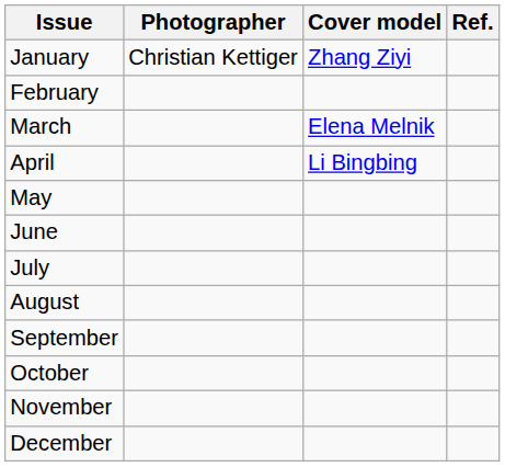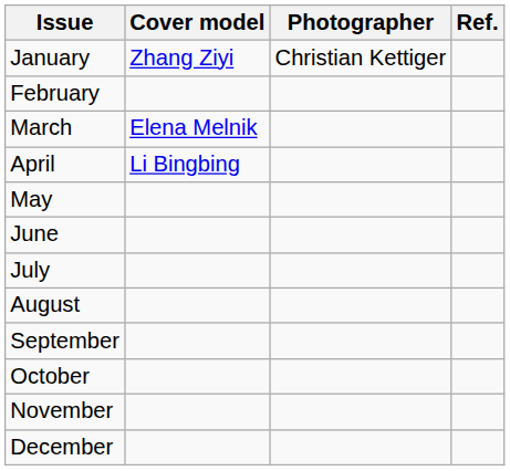 <table class="sortable wikitable">
 <tr>
 <th>Issue</th>
+<th>Cover model</th>
 <th>Photographer</th>
-<th>Cover model</th>
 <th>Ref.</th>
 </tr>
 <tr>
 <td>January</td>
+<td><a href='#'>Zhang Ziyi</a></td>
 <td>Christian Kettiger</td>
-<td><a href='#'>Zhang Ziyi</a></td>
 <td></td>
 </tr>
 <tr>
 <td>February</td>
 <td></td>
 <td></td>
 <td></td>
 </tr>
 <tr>
 <td>March</td>
+<td><a href='#'>Elena Melnik</a></td>
 <td></td>
-<td><a href='#'>Elena Melnik</a></td>
 <td></td>
 </tr>
 <tr>
 <td>April</td>
+<td><a href='#'>Li Bingbing</a></td>
 <td></td>
-<td><a href='#'>Li Bingbing</a></td>
 <td></td>
 </tr>
 <tr>
 <td>May</td>
 <td></td>
 <td></td>
 <td></td>
 </tr>
 <tr>
 <td>June</td>
 <td></td>
 <td></td>
 <td></td>
 </tr>
 <tr>
 <td>July</td>
 <td></td>
 <td></td>
 <td></td>
 </tr>
 <tr>
 <td>August</td>
 <td></td>
 <td></td>
 <td></td>
 </tr>
 <tr>
 <td>September</td>
 <td></td>
 <td></td>
 <td></td>
 </tr>
 <tr>
 <td>October</td>
 <td></td>
 <td></td>
 <td></td>
 </tr>
 <tr>
 <td>November</td>
 <td></td>
 <td></td>
 <td></td>
 </tr>
 <tr>
 <td>December</td>
 <td></td>
 <td></td>
 <td></td>
 </tr>
 </table>
